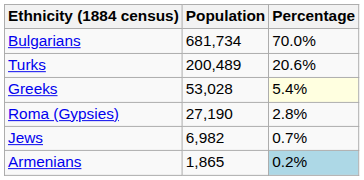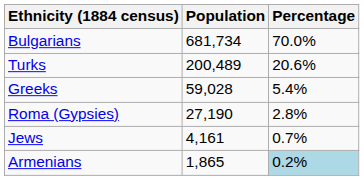 <table class="wikitable sortable">
 <tr>
 <th>Ethnicity (1884 census)</th>
 <th>Population</th>
 <th>Percentage</th>
 </tr>
 <tr>
 <td><a href='#'>Bulgarians</a></td>
 <td>681,734</td>
 <td>70.0%</td>
 </tr>
 <tr>
 <td><a href='#'>Turks</a></td>
 <td>200,489</td>
 <td>20.6%</td>
 </tr>
 <tr>
 <td><a href='#'>Greeks</a></td>
-<td>53,028</td>
-<td style="background: lightyellow;">5.4%</td>
+<td>59,028</td>
+<td>5.4%</td>
 </tr>
 <tr>
 <td><a href='#'>Roma (Gypsies)</a></td>
 <td>27,190</td>
 <td>2.8%</td>
 </tr>
 <tr>
 <td><a href='#'>Jews</a></td>
-<td>6,982</td>
+<td>4,161</td>
 <td>0.7%</td>
 </tr>
 <tr>
 <td><a href='#'>Armenians</a></td>
 <td>1,865</td>
 <td style="background: lightblue;">0.2%</td>
 </tr>
 </table>
